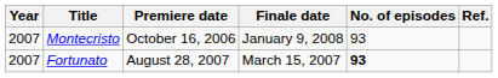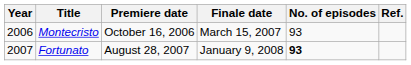 <table class="wikitable">
 <tr>
 <th>Year</th>
 <th>Title</th>
 <th>Premiere date</th>
 <th>Finale date</th>
 <th>No. of episodes</th>
 <th>Ref.</th>
 </tr>
 <tr>
-<td>2007</td>
+<td>2006</td>
 <td><em><a href='#'>Montecristo</a></em></td>
 <td>October 16, 2006</td>
-<td>January 9, 2008</td>
+<td>March 15, 2007</td>
 <td>93</td>
 <td></td>
 </tr>
 <tr>
 <td>2007</td>
 <td><em><a href='#'>Fortunato</a></em></td>
 <td>August 28, 2007</td>
-<td>March 15, 2007</td>
+<td>January 9, 2008</td>
 <td><strong>93</strong></td>
 <td></td>
 </tr>
 </table>
